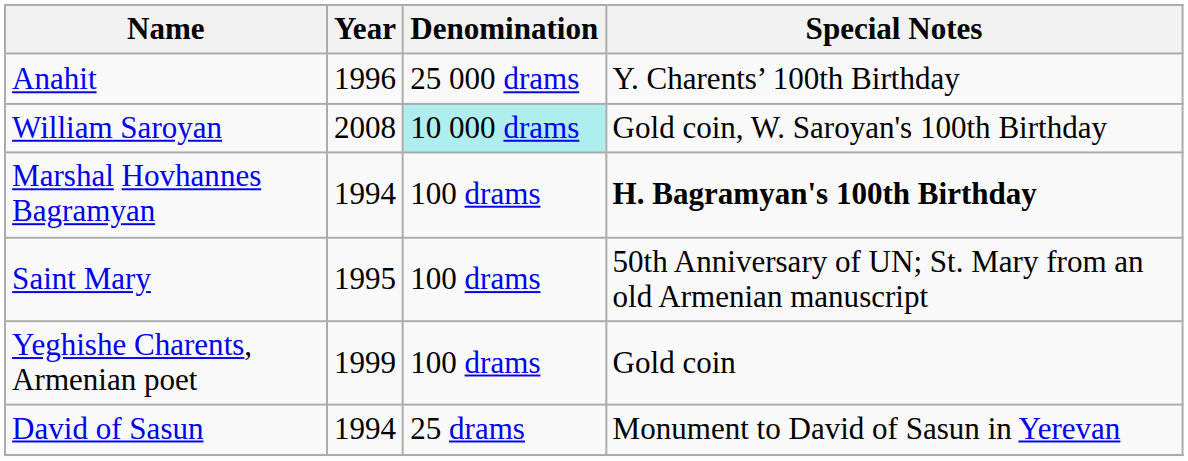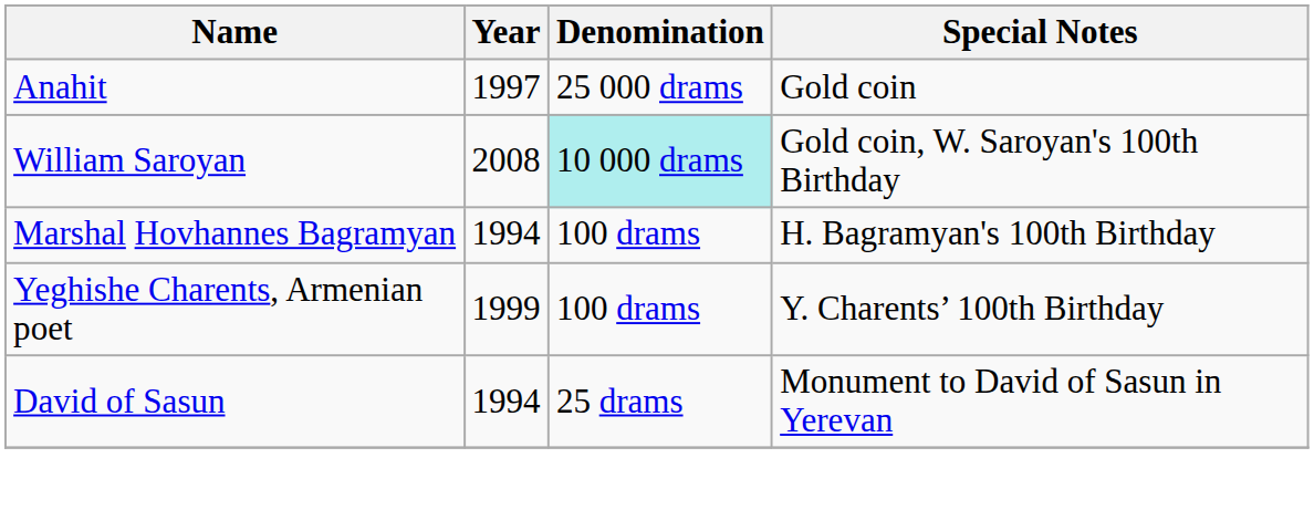 <table class="wikitable">
 <tr>
 <th>Name</th>
 <th>Year</th>
 <th>Denomination</th>
 <th>Special Notes</th>
 </tr>
 <tr>
 <td><a href='#'>Anahit</a></td>
-<td>1996</td>
+<td>1997</td>
 <td>25 000 <a href='#'>drams</a></td>
-<td>Y. Charents’ 100th Birthday</td>
+<td>Gold coin</td>
 </tr>
 <tr>
 <td><a href='#'>William Saroyan</a></td>
 <td>2008</td>
 <td style="background: paleturquoise;">10 000 <a href='#'>drams</a></td>
 <td>Gold coin, W. Saroyan's 100th Birthday</td>
 </tr>
 <tr>
 <td><a href='#'>Marshal</a> <a href='#'>Hovhannes Bagramyan</a></td>
 <td>1994</td>
 <td>100 <a href='#'>drams</a></td>
-<td><strong>H. Bagramyan's 100th Birthday</strong></td>
-</tr>
-<tr>
-<td><a href='#'>Saint Mary</a></td>
-<td>1995</td>
-<td>100 <a href='#'>drams</a></td>
-<td>50th Anniversary of UN; St. Mary from an old Armenian manuscript</td>
+<td>H. Bagramyan's 100th Birthday</td>
 </tr>
 <tr>
 <td><a href='#'>Yeghishe Charents</a>, Armenian poet</td>
 <td>1999</td>
 <td>100 <a href='#'>drams</a></td>
-<td>Gold coin</td>
+<td>Y. Charents’ 100th Birthday</td>
 </tr>
 <tr>
 <td><a href='#'>David of Sasun</a></td>
 <td>1994</td>
 <td>25 <a href='#'>drams</a></td>
 <td>Monument to David of Sasun in <a href='#'>Yerevan</a></td>
 </tr>
 <tr>
 </tr>
 </table>
